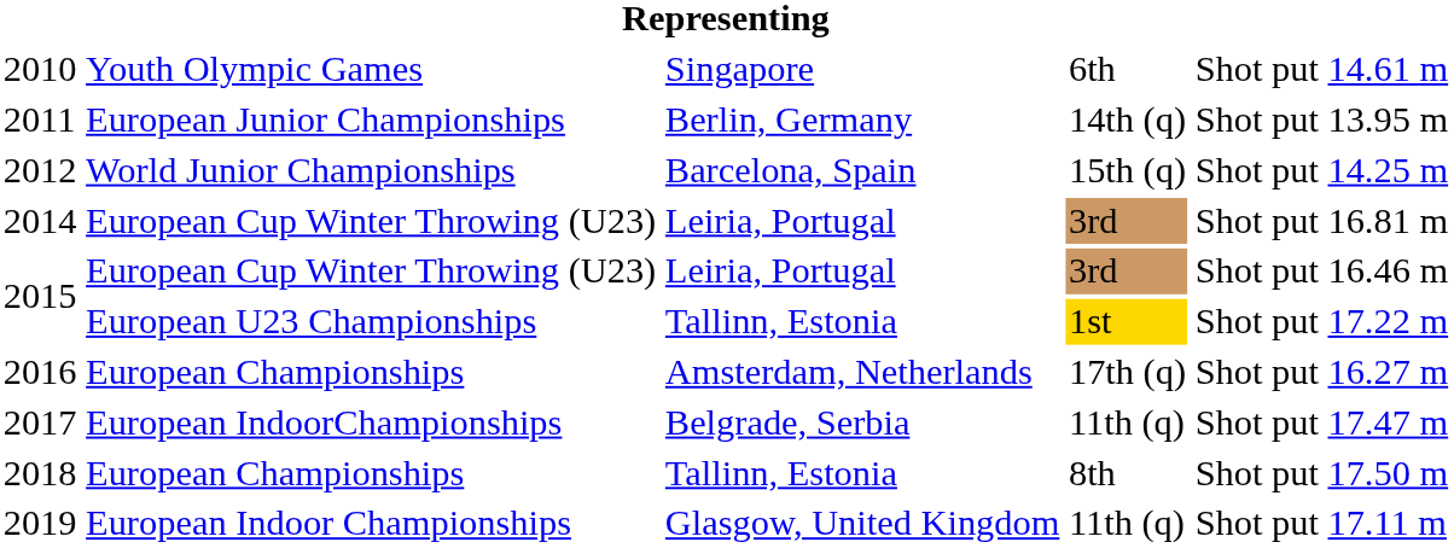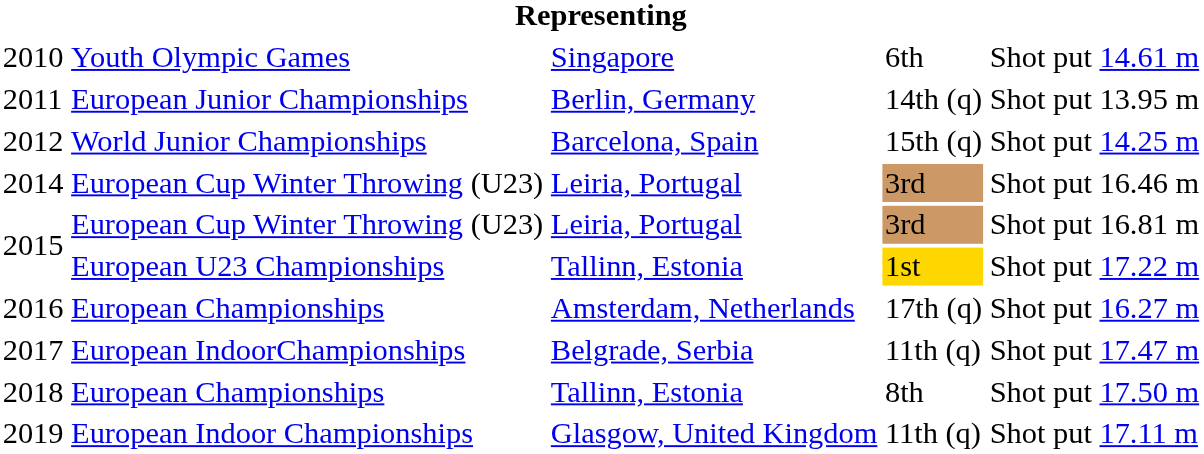 <table>
 <tr>
 <th colspan="6">Representing </th>
 </tr>
 <tr>
 <td>2010</td>
 <td><a href='#'>Youth Olympic Games</a></td>
 <td><a href='#'>Singapore</a></td>
 <td>6th</td>
 <td>Shot put</td>
 <td><a href='#'>14.61 m</a></td>
 </tr>
 <tr>
 <td>2011</td>
 <td><a href='#'>European Junior Championships</a></td>
 <td><a href='#'>Berlin, Germany</a></td>
 <td>14th (q)</td>
 <td>Shot put</td>
 <td>13.95 m</td>
 </tr>
 <tr>
 <td>2012</td>
 <td><a href='#'>World Junior Championships</a></td>
 <td><a href='#'>Barcelona, Spain</a></td>
 <td>15th (q)</td>
 <td>Shot put</td>
 <td><a href='#'>14.25 m</a></td>
 </tr>
 <tr>
 <td>2014</td>
 <td><a href='#'>European Cup Winter Throwing</a> (U23)</td>
 <td><a href='#'>Leiria, Portugal</a></td>
 <td bgcolor=cc9966>3rd</td>
 <td>Shot put</td>
-<td>16.81 m</td>
+<td>16.46 m</td>
 </tr>
 <tr>
 <td rowspan=2>2015</td>
 <td><a href='#'>European Cup Winter Throwing</a> (U23)</td>
 <td><a href='#'>Leiria, Portugal</a></td>
 <td bgcolor=cc9966>3rd</td>
 <td>Shot put</td>
-<td>16.46 m</td>
+<td>16.81 m</td>
 </tr>
 <tr>
 <td><a href='#'>European U23 Championships</a></td>
 <td><a href='#'>Tallinn, Estonia</a></td>
 <td bgcolor=gold>1st</td>
 <td>Shot put</td>
 <td><a href='#'>17.22 m</a></td>
 </tr>
 <tr>
 <td>2016</td>
 <td><a href='#'>European Championships</a></td>
 <td><a href='#'>Amsterdam, Netherlands</a></td>
 <td>17th (q)</td>
 <td>Shot put</td>
 <td><a href='#'>16.27 m</a></td>
 </tr>
 <tr>
 <td>2017</td>
 <td><a href='#'>European IndoorChampionships</a></td>
 <td><a href='#'>Belgrade, Serbia</a></td>
 <td>11th (q)</td>
 <td>Shot put</td>
 <td><a href='#'>17.47 m</a></td>
 </tr>
 <tr>
 <td>2018</td>
 <td><a href='#'>European Championships</a></td>
 <td><a href='#'>Tallinn, Estonia</a></td>
 <td>8th</td>
 <td>Shot put</td>
 <td><a href='#'>17.50 m</a></td>
 </tr>
 <tr>
 <td>2019</td>
 <td><a href='#'>European Indoor Championships</a></td>
 <td><a href='#'>Glasgow, United Kingdom</a></td>
 <td>11th (q)</td>
 <td>Shot put</td>
 <td><a href='#'>17.11 m</a></td>
 </tr>
 </table>
